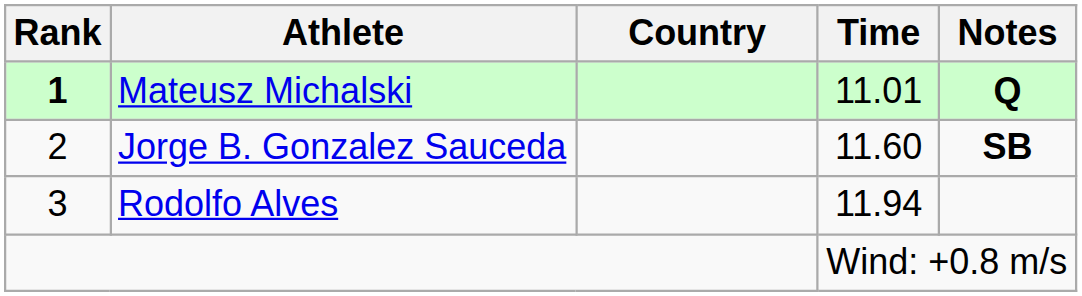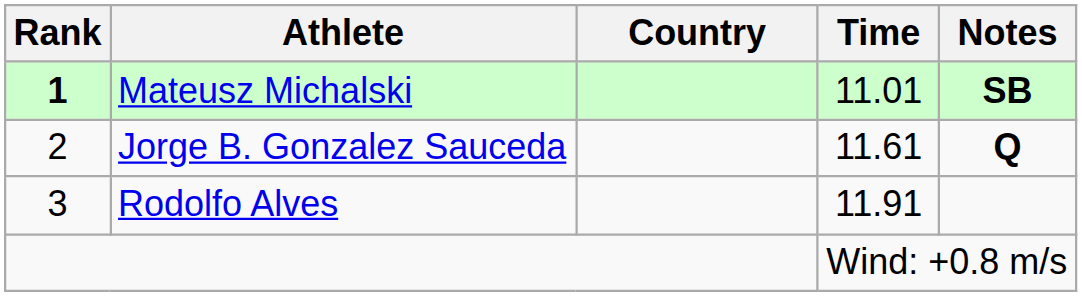 <table class="wikitable sortable" style="text-align:center">
 <tr>
 <th>Rank</th>
 <th style="width:200px">Athlete</th>
 <th style="width:100px">Country</th>
 <th>Time</th>
 <th>Notes</th>
 </tr>
 <tr style="background:#cfc;">
 <td><strong>1</strong></td>
 <td style="text-align:left;"><a href='#'>Mateusz Michalski</a></td>
 <td style="text-align:left;"></td>
 <td>11.01</td>
-<td><strong>Q</strong></td>
+<td><strong>SB</strong></td>
 </tr>
 <tr>
 <td>2</td>
 <td style="text-align:left;"><a href='#'>Jorge B. Gonzalez Sauceda</a></td>
 <td style="text-align:left;"></td>
-<td>11.60</td>
-<td><strong>SB</strong></td>
+<td>11.61</td>
+<td><strong>Q</strong></td>
 </tr>
 <tr>
 <td>3</td>
 <td style="text-align:left;"><a href='#'>Rodolfo Alves</a></td>
 <td style="text-align:left;"></td>
-<td>11.94</td>
+<td>11.91</td>
 <td></td>
 </tr>
 <tr class="sortbottom">
 <td colspan="3"></td>
 <td colspan="2">Wind: +0.8 m/s</td>
 </tr>
 </table>
